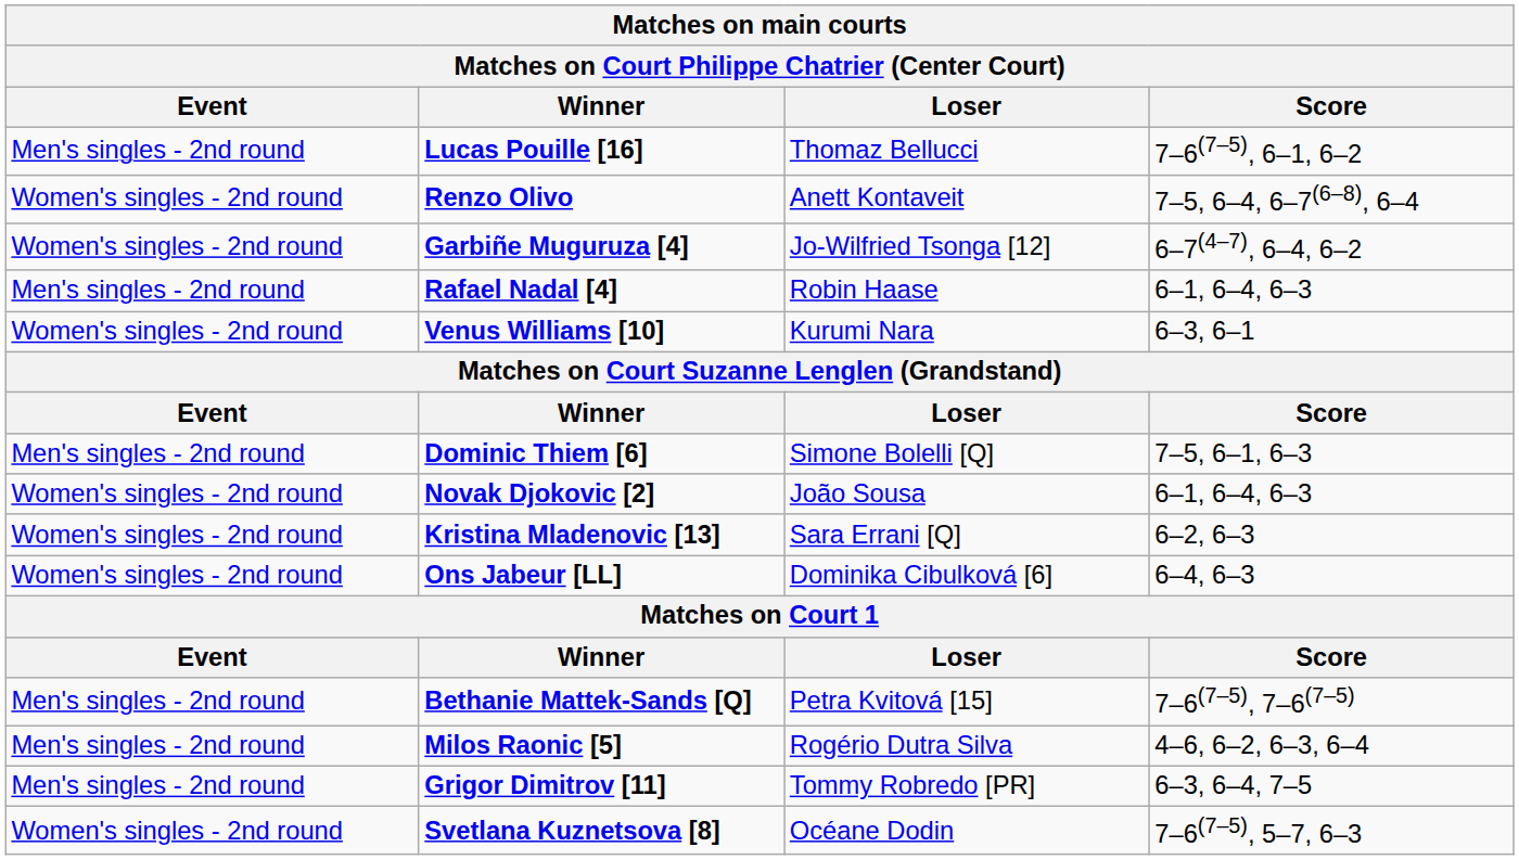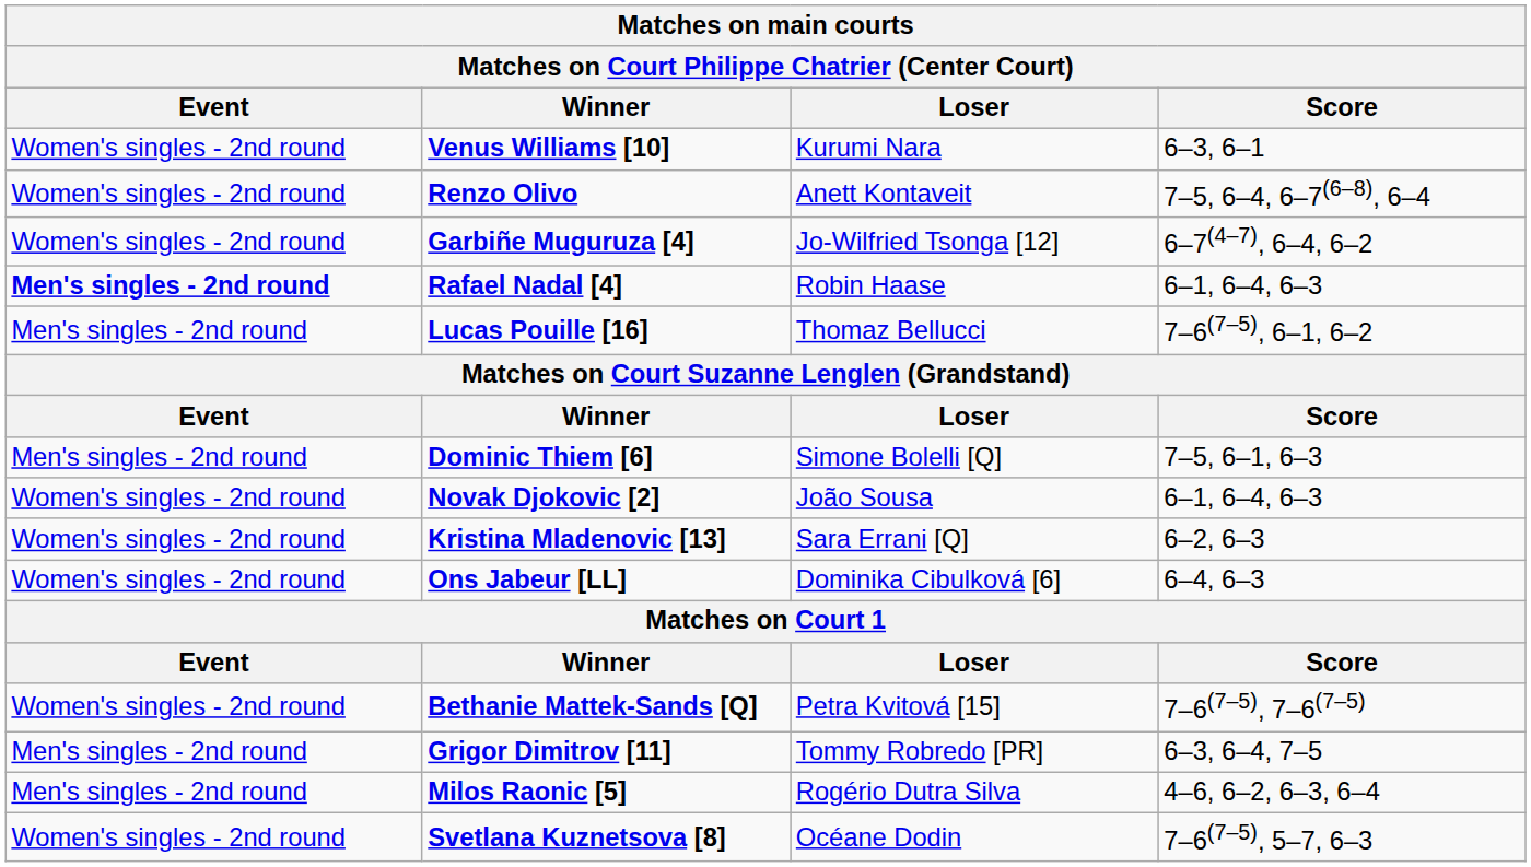 <table class="wikitable collapsible uncollapsed" style=margin:auto>
 <tr>
 <th colspan=4 style=white-space:nowrap>Matches on main courts</th>
 </tr>
 <tr>
 <th colspan=4><strong>Matches on <a href='#'>Court Philippe Chatrier</a> (Center Court)</strong></th>
 </tr>
 <tr>
 <th width=250>Event</th>
 <th width=220>Winner</th>
 <th width=220>Loser</th>
 <th width=220>Score</th>
 </tr>
 <tr>
-<td><a href='#'>Men's singles - 2nd round</a></td>
-<td> <strong><a href='#'>Lucas Pouille</a> [16]</strong></td>
-<td> <a href='#'>Thomaz Bellucci</a></td>
-<td>7–6<sup>(7–5)</sup>, 6–1, 6–2</td>
+<td><a href='#'>Women's singles - 2nd round</a></td>
+<td> <strong><a href='#'>Venus Williams</a> [10]</strong></td>
+<td> <a href='#'>Kurumi Nara</a></td>
+<td>6–3, 6–1</td>
 </tr>
 <tr>
 <td><a href='#'>Women's singles - 2nd round</a></td>
 <td> <strong><a href='#'>Renzo Olivo</a></strong></td>
 <td> <a href='#'>Anett Kontaveit</a></td>
 <td>7–5, 6–4, 6–7<sup>(6–8)</sup>, 6–4</td>
 </tr>
 <tr>
 <td><a href='#'>Women's singles - 2nd round</a></td>
 <td> <strong><a href='#'>Garbiñe Muguruza</a> [4]</strong></td>
 <td> <a href='#'>Jo-Wilfried Tsonga</a> [12]</td>
 <td>6–7<sup>(4–7)</sup>, 6–4, 6–2</td>
 </tr>
 <tr>
-<td><a href='#'>Men's singles - 2nd round</a></td>
+<td><strong><a href='#'>Men's singles - 2nd round</a></strong></td>
 <td> <strong><a href='#'>Rafael Nadal</a> [4]</strong></td>
 <td> <a href='#'>Robin Haase</a></td>
 <td>6–1, 6–4, 6–3</td>
 </tr>
 <tr>
-<td><a href='#'>Women's singles - 2nd round</a></td>
-<td> <strong><a href='#'>Venus Williams</a> [10]</strong></td>
-<td> <a href='#'>Kurumi Nara</a></td>
-<td>6–3, 6–1</td>
+<td><a href='#'>Men's singles - 2nd round</a></td>
+<td> <strong><a href='#'>Lucas Pouille</a> [16]</strong></td>
+<td> <a href='#'>Thomaz Bellucci</a></td>
+<td>7–6<sup>(7–5)</sup>, 6–1, 6–2</td>
 </tr>
 <tr>
 <th colspan=4><strong>Matches on <a href='#'>Court Suzanne Lenglen</a> (Grandstand)</strong></th>
 </tr>
 <tr>
 <th width=250>Event</th>
 <th width=220>Winner</th>
 <th width=220>Loser</th>
 <th width=220>Score</th>
 </tr>
 <tr>
 <td><a href='#'>Men's singles - 2nd round</a></td>
 <td> <strong><a href='#'>Dominic Thiem</a> [6]</strong></td>
 <td> <a href='#'>Simone Bolelli</a> [Q]</td>
 <td>7–5, 6–1, 6–3</td>
 </tr>
 <tr>
 <td><a href='#'>Women's singles - 2nd round</a></td>
 <td> <strong><a href='#'>Novak Djokovic</a> [2]</strong></td>
 <td> <a href='#'>João Sousa</a></td>
 <td>6–1, 6–4, 6–3</td>
 </tr>
 <tr>
 <td><a href='#'>Women's singles - 2nd round</a></td>
 <td> <strong><a href='#'>Kristina Mladenovic</a> [13]</strong></td>
 <td> <a href='#'>Sara Errani</a> [Q]</td>
 <td>6–2, 6–3</td>
 </tr>
 <tr>
 <td><a href='#'>Women's singles - 2nd round</a></td>
 <td> <strong><a href='#'>Ons Jabeur</a> [LL]</strong></td>
 <td> <a href='#'>Dominika Cibulková</a> [6]</td>
 <td>6–4, 6–3</td>
 </tr>
 <tr>
 <th colspan=4><strong>Matches on <a href='#'>Court 1</a></strong></th>
 </tr>
 <tr>
 <th width=250>Event</th>
 <th width=220>Winner</th>
 <th width=220>Loser</th>
 <th width=220>Score</th>
 </tr>
 <tr>
-<td><a href='#'>Men's singles - 2nd round</a></td>
+<td><a href='#'>Women's singles - 2nd round</a></td>
 <td> <strong><a href='#'>Bethanie Mattek-Sands</a> [Q]</strong></td>
 <td> <a href='#'>Petra Kvitová</a> [15]</td>
 <td>7–6<sup>(7–5)</sup>, 7–6<sup>(7–5)</sup></td>
+</tr>
+<tr>
+<td><a href='#'>Men's singles - 2nd round</a></td>
+<td> <strong><a href='#'>Grigor Dimitrov</a> [11]</strong></td>
+<td> <a href='#'>Tommy Robredo</a> [PR]</td>
+<td>6–3, 6–4, 7–5</td>
 </tr>
 <tr>
 <td><a href='#'>Men's singles - 2nd round</a></td>
 <td> <strong><a href='#'>Milos Raonic</a> [5]</strong></td>
 <td> <a href='#'>Rogério Dutra Silva</a></td>
 <td>4–6, 6–2, 6–3, 6–4</td>
 </tr>
 <tr>
-<td><a href='#'>Men's singles - 2nd round</a></td>
-<td> <strong><a href='#'>Grigor Dimitrov</a> [11]</strong></td>
-<td> <a href='#'>Tommy Robredo</a> [PR]</td>
-<td>6–3, 6–4, 7–5</td>
-</tr>
-<tr>
 <td><a href='#'>Women's singles - 2nd round</a></td>
 <td> <strong><a href='#'>Svetlana Kuznetsova</a> [8]</strong></td>
 <td> <a href='#'>Océane Dodin</a></td>
 <td>7–6<sup>(7–5)</sup>, 5–7, 6–3</td>
 </tr>
 </table>
